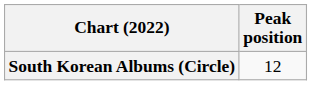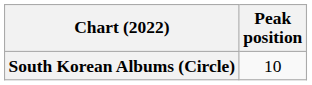 <table class="wikitable plainrowheaders" style="text-align:center">
 <tr>
 <th scope="col">Chart (2022)</th>
 <th scope="col">Peak<br>position</th>
 </tr>
 <tr>
 <th scope="row">South Korean Albums (Circle)</th>
-<td>12</td>
+<td>10</td>
 </tr>
 </table>
